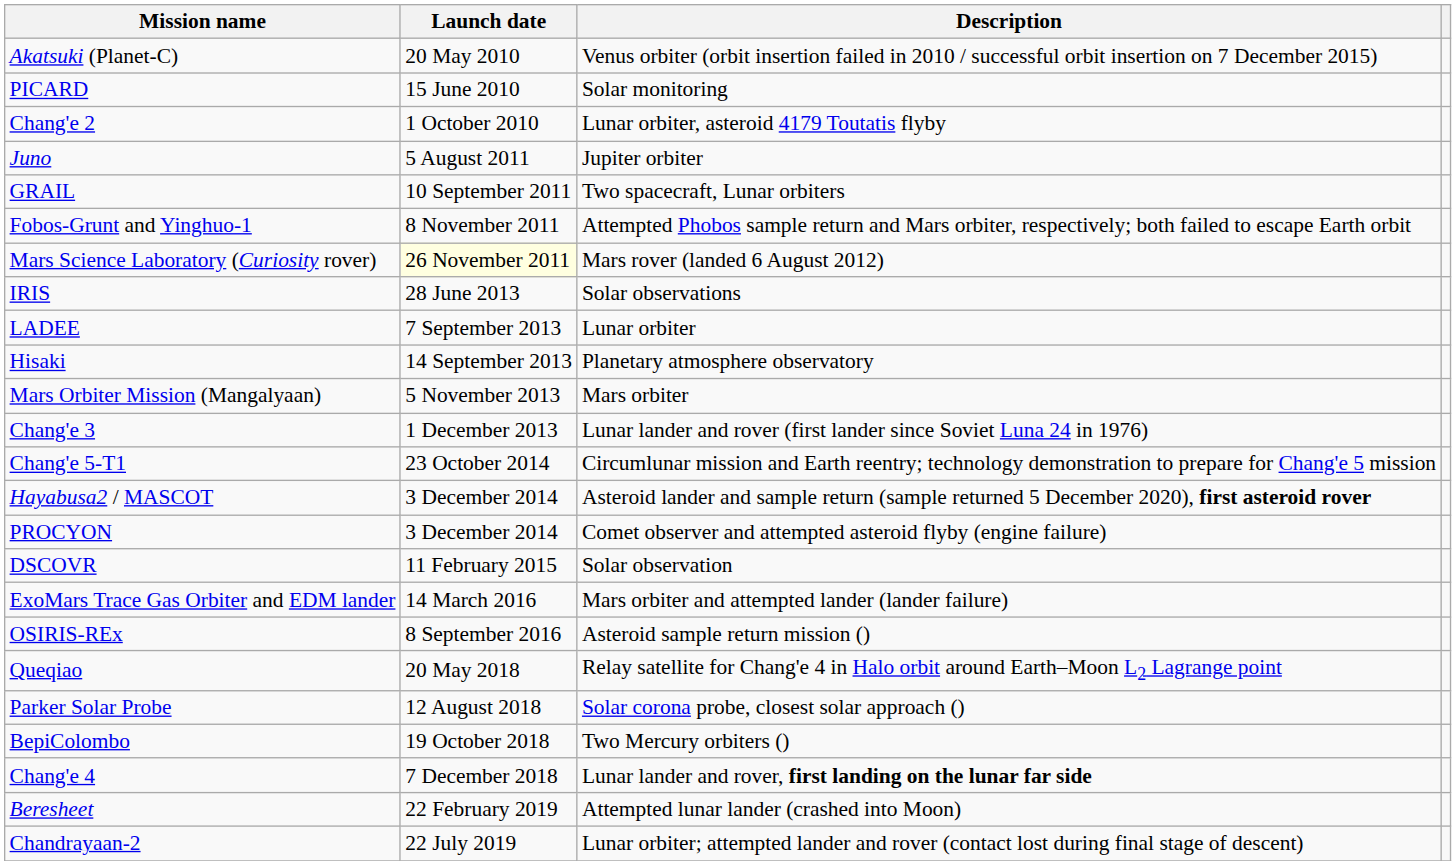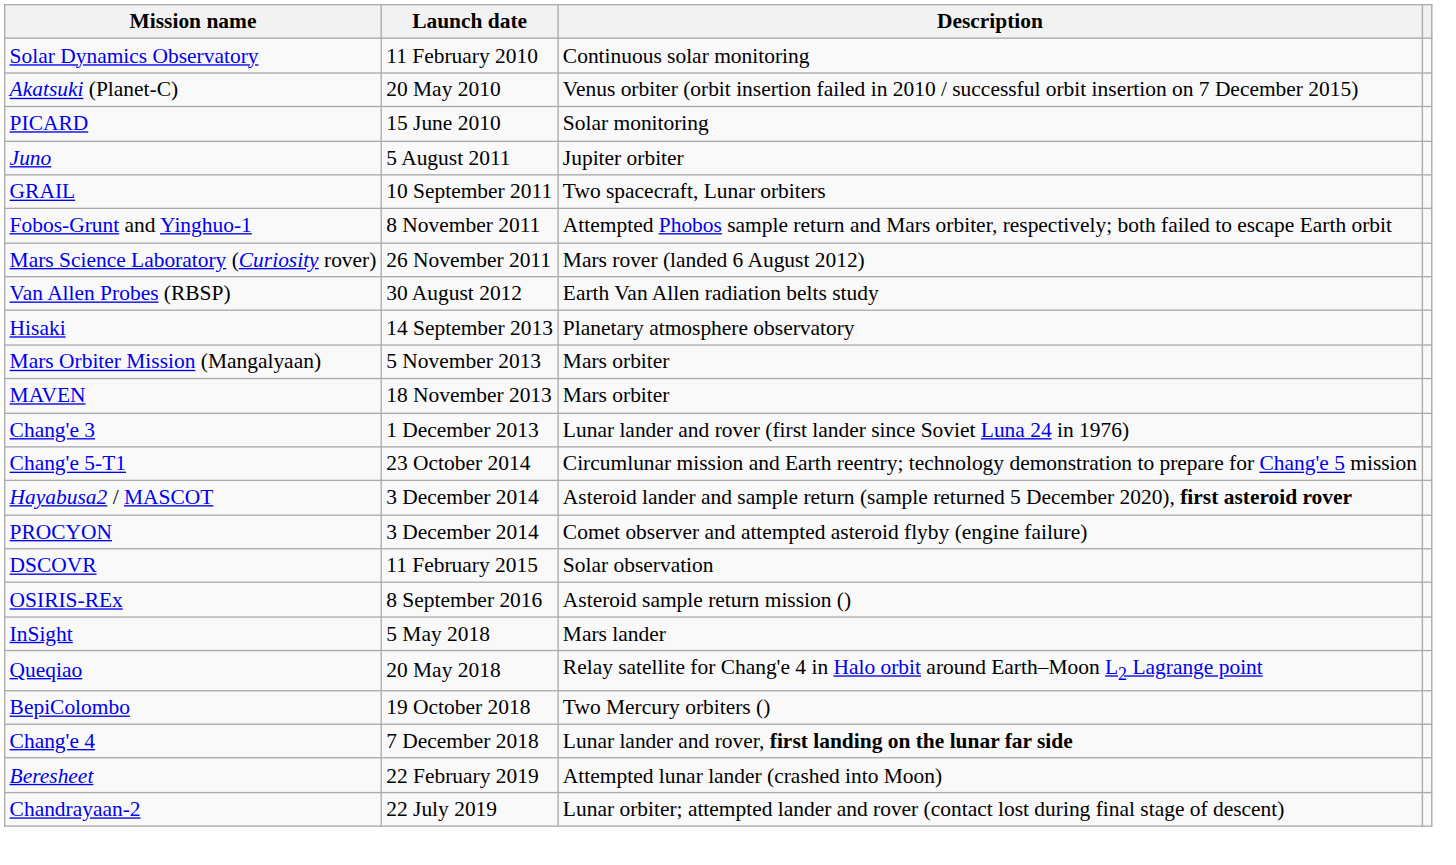 <table class="wikitable sticky-header">
 <tr>
 <th>Mission name</th>
 <th>Launch date</th>
 <th>Description</th>
 <th></th>
+</tr>
+<tr>
+<td> <a href='#'>Solar Dynamics Observatory</a></td>
+<td>11 February 2010</td>
+<td>Continuous solar monitoring</td>
+<td></td>
 </tr>
 <tr>
 <td> <em><a href='#'>Akatsuki</a></em> (Planet-C)</td>
 <td>20 May 2010</td>
 <td>Venus orbiter (orbit insertion failed in 2010 / successful orbit insertion on 7 December 2015)</td>
 <td></td>
 </tr>
 <tr>
 <td> <a href='#'>PICARD</a></td>
 <td>15 June 2010</td>
 <td>Solar monitoring</td>
-<td></td>
-</tr>
-<tr>
-<td> <a href='#'>Chang'e 2</a></td>
-<td>1 October 2010</td>
-<td>Lunar orbiter, asteroid <a href='#'>4179 Toutatis</a> flyby</td>
 <td></td>
 </tr>
 <tr>
 <td> <em><a href='#'>Juno</a></em></td>
 <td>5 August 2011</td>
 <td>Jupiter orbiter</td>
 <td></td>
 </tr>
 <tr>
 <td> <a href='#'>GRAIL</a></td>
 <td>10 September 2011</td>
 <td>Two spacecraft, Lunar orbiters</td>
 <td></td>
 </tr>
 <tr>
 <td>  <a href='#'>Fobos-Grunt</a> and <a href='#'>Yinghuo-1</a></td>
 <td>8 November 2011</td>
 <td Phobos orbiter, lander and sample return (Russia), Mars orbiter (China)>Attempted <a href='#'>Phobos</a> sample return and Mars orbiter, respectively; both failed to escape Earth orbit</td>
 <td></td>
 </tr>
 <tr>
 <td> <a href='#'>Mars Science Laboratory</a> (<em><a href='#'>Curiosity</a></em> rover)</td>
-<td style="background: lightyellow;">26 November 2011</td>
+<td>26 November 2011</td>
 <td>Mars rover (landed 6 August 2012)</td>
 <td></td>
 </tr>
 <tr>
-<td> <a href='#'>IRIS</a></td>
-<td>28 June 2013</td>
-<td>Solar observations</td>
-<td></td>
-</tr>
-<tr>
-<td> <a href='#'>LADEE</a></td>
-<td>7 September 2013</td>
-<td>Lunar orbiter</td>
+<td> <a href='#'>Van Allen Probes</a> (RBSP)</td>
+<td>30 August 2012</td>
+<td>Earth Van Allen radiation belts study</td>
 <td></td>
 </tr>
 <tr>
 <td> <a href='#'>Hisaki</a></td>
 <td>14 September 2013</td>
 <td>Planetary atmosphere observatory</td>
 <td></td>
 </tr>
 <tr>
 <td> <a href='#'>Mars Orbiter Mission</a> (Mangalyaan)</td>
 <td>5 November 2013</td>
+<td>Mars orbiter</td>
+<td></td>
+</tr>
+<tr>
+<td> <a href='#'>MAVEN</a></td>
+<td>18 November 2013</td>
 <td>Mars orbiter</td>
 <td></td>
 </tr>
 <tr>
 <td> <a href='#'>Chang'e 3</a></td>
 <td>1 December 2013</td>
 <td>Lunar lander and rover (first lander since Soviet <a href='#'>Luna 24</a> in 1976)</td>
 <td></td>
 </tr>
 <tr>
 <td> <a href='#'>Chang'e 5-T1</a></td>
 <td>23 October 2014</td>
 <td>Circumlunar mission and Earth reentry; technology demonstration to prepare for <a href='#'>Chang'e 5</a> mission</td>
 <td></td>
 </tr>
 <tr>
 <td>   <em><a href='#'>Hayabusa2</a></em> / <a href='#'>MASCOT</a></td>
 <td>3 December 2014</td>
 <td>Asteroid lander and sample return (sample returned 5 December 2020), <strong>first asteroid rover</strong></td>
 <td></td>
 </tr>
 <tr>
 <td> <a href='#'>PROCYON</a></td>
 <td>3 December 2014</td>
 <td>Comet observer and attempted asteroid flyby (engine failure)</td>
 <td></td>
 </tr>
 <tr>
 <td> <a href='#'>DSCOVR</a></td>
 <td>11 February 2015</td>
 <td>Solar observation</td>
 <td></td>
 </tr>
 <tr>
-<td>  <a href='#'>ExoMars Trace Gas Orbiter</a> and <a href='#'>EDM lander</a></td>
-<td>14 March 2016</td>
-<td>Mars orbiter and attempted lander (lander failure)</td>
-<td></td>
-</tr>
-<tr>
 <td> <a href='#'>OSIRIS-REx</a></td>
 <td>8 September 2016</td>
 <td>Asteroid sample return mission ()</td>
 <td></td>
 </tr>
 <tr>
+<td> <a href='#'>InSight</a></td>
+<td>5 May 2018</td>
+<td>Mars lander</td>
+<td></td>
+</tr>
+<tr>
 <td> <a href='#'>Queqiao</a></td>
 <td>20 May 2018</td>
 <td>Relay satellite for Chang'e 4 in <a href='#'>Halo orbit</a> around Earth–Moon <a href='#'>L<sub>2</sub> Lagrange point</a></td>
-<td></td>
-</tr>
-<tr>
-<td> <a href='#'>Parker Solar Probe</a></td>
-<td>12 August 2018</td>
-<td><a href='#'>Solar corona</a> probe, closest solar approach ()</td>
 <td></td>
 </tr>
 <tr>
 <td>  <a href='#'>BepiColombo</a></td>
 <td>19 October 2018</td>
 <td>Two Mercury orbiters ()</td>
 <td></td>
 </tr>
 <tr>
 <td> <a href='#'>Chang'e 4</a></td>
 <td>7 December 2018</td>
 <td>Lunar lander and rover, <strong>first landing on the lunar far side</strong></td>
 <td></td>
 </tr>
 <tr>
 <td> <em><a href='#'>Beresheet</a></em></td>
 <td>22 February 2019</td>
 <td>Attempted lunar lander (crashed into Moon)</td>
 <td></td>
 </tr>
 <tr>
 <td> <a href='#'>Chandrayaan-2</a></td>
 <td>22 July 2019</td>
 <td>Lunar orbiter; attempted lander and rover (contact lost during final stage of descent)</td>
 <td></td>
 </tr>
 </table>
